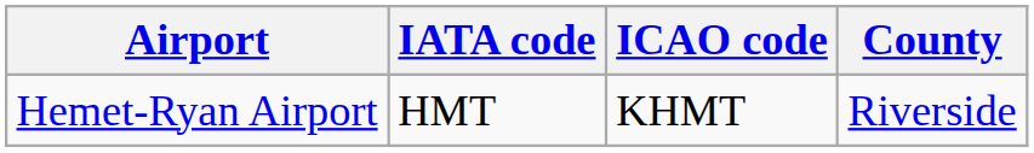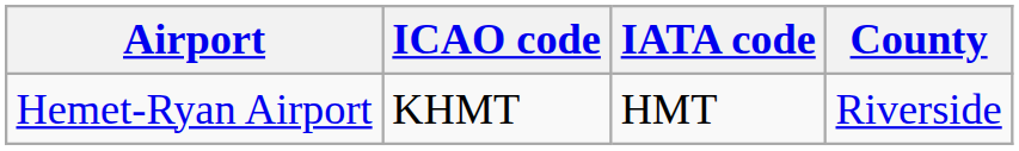 <table class="wikitable">
 <tr>
 <th valign=bottom><a href='#'>Airport</a></th>
+<th valign=bottom><a href='#'>ICAO code</a></th>
 <th valign=bottom><a href='#'>IATA code</a></th>
-<th valign=bottom><a href='#'>ICAO code</a></th>
 <th valign=bottom><a href='#'>County</a></th>
 </tr>
 <tr>
 <td><a href='#'>Hemet-Ryan Airport</a></td>
+<td>KHMT</td>
 <td>HMT</td>
-<td>KHMT</td>
 <td><a href='#'>Riverside</a></td>
 </tr>
 </table>
